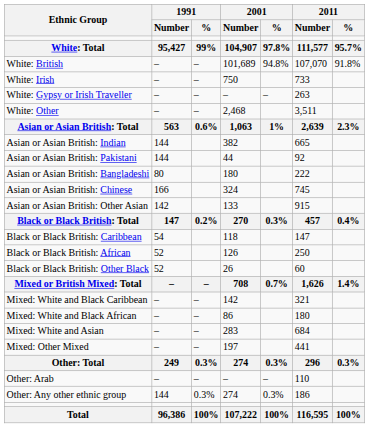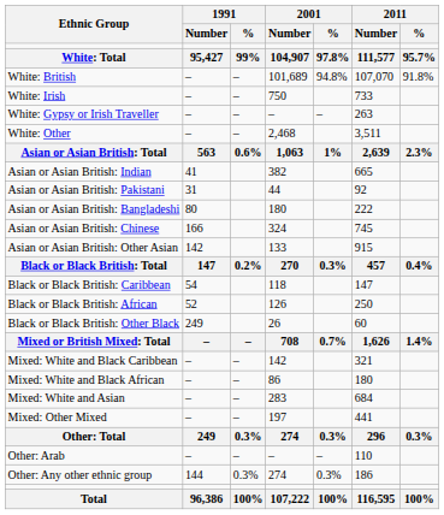 <table class="wikitable sortable mw-collapsible mw-collapsed">
 <tr>
 <th rowspan="2">Ethnic Group</th>
 <th colspan="2">1991</th>
 <th colspan="2">2001</th>
 <th colspan="2">2011</th>
 </tr>
 <tr>
 <th>Number</th>
 <th>%</th>
 <th>Number</th>
 <th>%</th>
 <th>Number</th>
 <th>%</th>
 </tr>
 <tr>
 <td></td>
 <td></td>
 <td></td>
 <td></td>
 <td></td>
 <td></td>
 <td></td>
 </tr>
 <tr>
 <th><a href='#'>White</a>: Total</th>
 <th>95,427</th>
 <th>99%</th>
 <th>104,907</th>
 <th>97.8%</th>
 <th>111,577</th>
 <th>95.7%</th>
 </tr>
 <tr>
 <td>White: <a href='#'>British</a></td>
 <td>–</td>
 <td>–</td>
 <td>101,689</td>
 <td>94.8%</td>
 <td>107,070</td>
 <td>91.8%</td>
 </tr>
 <tr>
 <td>White: <a href='#'>Irish</a></td>
 <td>–</td>
 <td>–</td>
 <td>750</td>
 <td></td>
 <td>733</td>
 <td></td>
 </tr>
 <tr>
 <td>White: <a href='#'>Gypsy or Irish Traveller</a></td>
 <td>–</td>
 <td>–</td>
 <td>–</td>
 <td>–</td>
 <td>263</td>
 <td></td>
 </tr>
 <tr>
 <td>White: <a href='#'>Other</a></td>
 <td>–</td>
 <td>–</td>
 <td>2,468</td>
 <td></td>
 <td>3,511</td>
 <td></td>
 </tr>
 <tr>
 <th><a href='#'>Asian or Asian British</a>: Total</th>
 <th>563</th>
 <th>0.6%</th>
 <th>1,063</th>
 <th>1%</th>
 <th>2,639</th>
 <th>2.3%</th>
 </tr>
 <tr>
 <td>Asian or Asian British: <a href='#'>Indian</a></td>
-<td>144</td>
+<td>41</td>
 <td></td>
 <td>382</td>
 <td></td>
 <td>665</td>
 <td></td>
 </tr>
 <tr>
 <td>Asian or Asian British: <a href='#'>Pakistani</a></td>
-<td>144</td>
+<td>31</td>
 <td></td>
 <td>44</td>
 <td></td>
 <td>92</td>
 <td></td>
 </tr>
 <tr>
 <td>Asian or Asian British: <a href='#'>Bangladeshi</a></td>
 <td>80</td>
 <td></td>
 <td>180</td>
 <td></td>
 <td>222</td>
 <td></td>
 </tr>
 <tr>
 <td>Asian or Asian British: <a href='#'>Chinese</a></td>
 <td>166</td>
 <td></td>
 <td>324</td>
 <td></td>
 <td>745</td>
 <td></td>
 </tr>
 <tr>
 <td>Asian or Asian British: Other Asian</td>
 <td>142</td>
 <td></td>
 <td>133</td>
 <td></td>
 <td>915</td>
 <td></td>
 </tr>
 <tr>
 <th><a href='#'>Black or Black British</a>: Total</th>
 <th>147</th>
 <th>0.2%</th>
 <th>270</th>
 <th>0.3%</th>
 <th>457</th>
 <th>0.4%</th>
 </tr>
 <tr>
 <td>Black or Black British: <a href='#'>Caribbean</a></td>
 <td>54</td>
 <td></td>
 <td>118</td>
 <td></td>
 <td>147</td>
 <td></td>
 </tr>
 <tr>
 <td>Black or Black British: <a href='#'>African</a></td>
 <td>52</td>
 <td></td>
 <td>126</td>
 <td></td>
 <td>250</td>
 <td></td>
 </tr>
 <tr>
 <td>Black or Black British: <a href='#'>Other Black</a></td>
-<td>52</td>
+<td>249</td>
 <td></td>
 <td>26</td>
 <td></td>
 <td>60</td>
 <td></td>
 </tr>
 <tr>
 <th><a href='#'>Mixed or British Mixed</a>: Total</th>
 <th>–</th>
 <th>–</th>
 <th>708</th>
 <th>0.7%</th>
 <th>1,626</th>
 <th>1.4%</th>
 </tr>
 <tr>
 <td>Mixed: White and Black Caribbean</td>
 <td>–</td>
 <td>–</td>
 <td>142</td>
 <td></td>
 <td>321</td>
 <td></td>
 </tr>
 <tr>
 <td>Mixed: White and Black African</td>
 <td>–</td>
 <td>–</td>
 <td>86</td>
 <td></td>
 <td>180</td>
 <td></td>
 </tr>
 <tr>
 <td>Mixed: White and Asian</td>
 <td>–</td>
 <td>–</td>
 <td>283</td>
 <td></td>
 <td>684</td>
 <td></td>
 </tr>
 <tr>
 <td>Mixed: Other Mixed</td>
 <td>–</td>
 <td>–</td>
 <td>197</td>
 <td></td>
 <td>441</td>
 <td></td>
 </tr>
 <tr>
 <th>Other: Total</th>
 <th>249</th>
 <th>0.3%</th>
 <th>274</th>
 <th>0.3%</th>
 <th>296</th>
 <th>0.3%</th>
 </tr>
 <tr>
 <td>Other: Arab</td>
 <td>–</td>
 <td>–</td>
 <td>–</td>
 <td>–</td>
 <td>110</td>
 <td></td>
 </tr>
 <tr>
 <td>Other: Any other ethnic group</td>
 <td>144</td>
 <td>0.3%</td>
 <td>274</td>
 <td>0.3%</td>
 <td>186</td>
 <td></td>
 </tr>
 <tr>
 <td></td>
 <td></td>
 <td></td>
 <td></td>
 <td></td>
 <td></td>
 <td></td>
 </tr>
 <tr>
 <th>Total</th>
 <th>96,386</th>
 <th>100%</th>
 <th>107,222</th>
 <th>100%</th>
 <th>116,595</th>
 <th>100%</th>
 </tr>
 </table>
